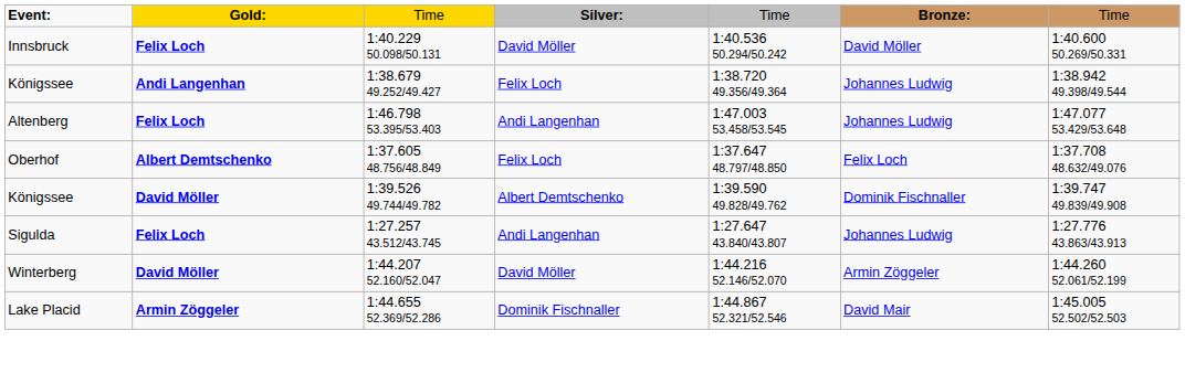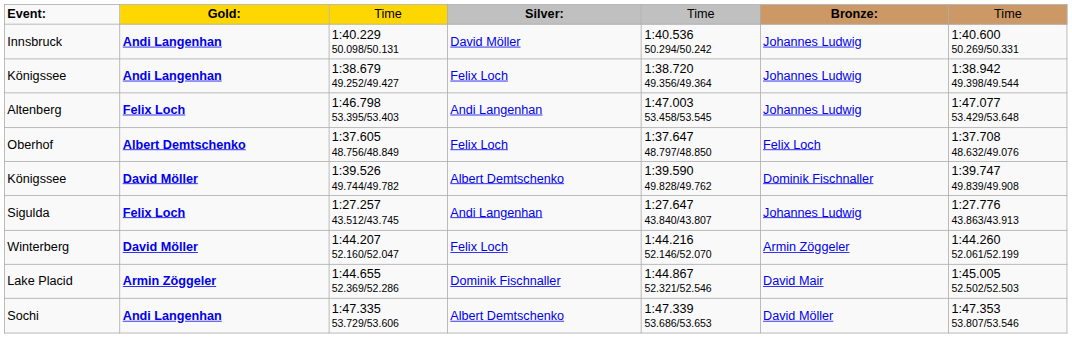 <table class="wikitable" style="width:85%;">
 <tr>
 <td><strong>Event:</strong></td>
 <td !  style="text-align:center; background:gold;"><strong>Gold:</strong></td>
 <td !  style="text-align:center; background:gold;">Time</td>
 <td !  style="text-align:center; background:silver;"><strong>Silver:</strong></td>
 <td !  style="text-align:center; background:silver;">Time</td>
 <td !  style="text-align:center; background:#c96;"><strong>Bronze:</strong></td>
 <td !  style="text-align:center; background:#c96;">Time</td>
 </tr>
 <tr>
 <td>Innsbruck</td>
-<td><strong><a href='#'>Felix Loch</a></strong><br><small></small></td>
+<td><strong><a href='#'>Andi Langenhan</a></strong><br><small></small></td>
 <td>1:40.229<br><small>50.098/50.131</small></td>
 <td><a href='#'>David Möller</a><br><small></small></td>
 <td>1:40.536<br><small>50.294/50.242</small></td>
-<td><a href='#'>David Möller</a><br><small></small></td>
+<td><a href='#'>Johannes Ludwig</a><br><small></small></td>
 <td>1:40.600<br><small>50.269/50.331</small></td>
 </tr>
 <tr>
 <td>Königssee</td>
 <td><strong><a href='#'>Andi Langenhan</a></strong><br><small></small></td>
 <td>1:38.679<br><small>49.252/49.427</small></td>
 <td><a href='#'>Felix Loch</a><br><small></small></td>
 <td>1:38.720<br><small>49.356/49.364</small></td>
 <td><a href='#'>Johannes Ludwig</a><br><small></small></td>
 <td>1:38.942<br><small>49.398/49.544</small></td>
 </tr>
 <tr>
 <td>Altenberg</td>
 <td><strong><a href='#'>Felix Loch</a></strong><br><small></small></td>
 <td>1:46.798<br><small>53.395/53.403</small></td>
 <td><a href='#'>Andi Langenhan</a><br><small></small></td>
 <td>1:47.003<br><small>53.458/53.545</small></td>
 <td><a href='#'>Johannes Ludwig</a><br><small></small></td>
 <td>1:47.077<br><small>53.429/53.648</small></td>
 </tr>
 <tr>
 <td>Oberhof</td>
 <td><strong><a href='#'>Albert Demtschenko</a></strong><br><small></small></td>
 <td>1:37.605<br><small>48.756/48.849</small></td>
 <td><a href='#'>Felix Loch</a><br><small></small></td>
 <td>1:37.647<br><small>48.797/48.850</small></td>
 <td><a href='#'>Felix Loch</a><br><small></small></td>
 <td>1:37.708<br><small>48.632/49.076</small></td>
 </tr>
 <tr>
 <td>Königssee</td>
 <td><strong><a href='#'>David Möller</a></strong><br><small></small></td>
 <td>1:39.526<br><small>49.744/49.782</small></td>
 <td><a href='#'>Albert Demtschenko</a><br><small></small></td>
 <td>1:39.590<br><small>49.828/49.762</small></td>
 <td><a href='#'>Dominik Fischnaller</a><br><small></small></td>
 <td>1:39.747<br><small>49.839/49.908</small></td>
 </tr>
 <tr>
 <td>Sigulda</td>
 <td><strong><a href='#'>Felix Loch</a></strong><br><small></small></td>
 <td>1:27.257<br><small>43.512/43.745</small></td>
 <td><a href='#'>Andi Langenhan</a><br><small></small></td>
 <td>1:27.647<br><small>43.840/43.807</small></td>
 <td><a href='#'>Johannes Ludwig</a><br><small></small></td>
 <td>1:27.776<br><small>43.863/43.913</small></td>
 </tr>
 <tr>
 <td>Winterberg</td>
 <td><strong><a href='#'>David Möller</a></strong><br><small></small></td>
 <td>1:44.207<br><small>52.160/52.047</small></td>
-<td><a href='#'>David Möller</a><br><small></small></td>
+<td><a href='#'>Felix Loch</a><br><small></small></td>
 <td>1:44.216<br><small>52.146/52.070</small></td>
 <td><a href='#'>Armin Zöggeler</a><br><small></small></td>
 <td>1:44.260<br><small>52.061/52.199</small></td>
 </tr>
 <tr>
 <td>Lake Placid</td>
 <td><strong><a href='#'>Armin Zöggeler</a></strong><br><small></small></td>
 <td>1:44.655<br><small>52.369/52.286</small></td>
 <td><a href='#'>Dominik Fischnaller</a><br><small></small></td>
 <td>1:44.867<br><small>52.321/52.546</small></td>
 <td><a href='#'>David Mair</a><br><small></small></td>
 <td>1:45.005<br><small>52.502/52.503</small></td>
 </tr>
+<tr>
+<td>Sochi</td>
+<td><strong><a href='#'>Andi Langenhan</a></strong><br><small></small></td>
+<td>1:47.335<br><small>53.729/53.606</small></td>
+<td><a href='#'>Albert Demtschenko</a><br><small></small></td>
+<td>1:47.339<br><small>53.686/53.653</small></td>
+<td><a href='#'>David Möller</a><br><small></small></td>
+<td>1:47.353<br><small>53.807/53.546</small></td>
+</tr>
 </table>
